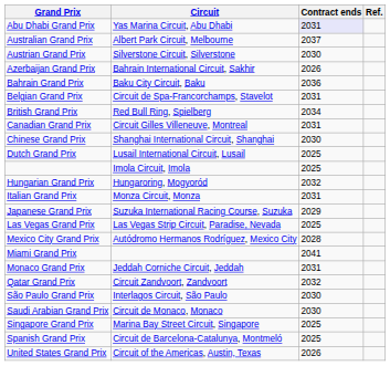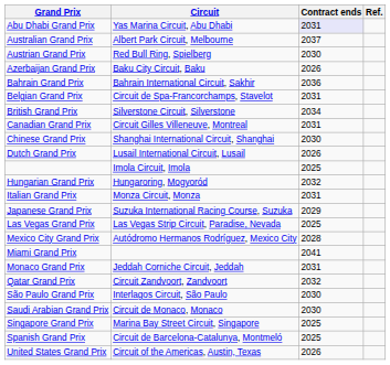 <table class="sortable wikitable" style="font-size: 85%;">
 <tr>
 <th><a href='#'>Grand Prix</a></th>
 <th><a href='#'>Circuit</a></th>
 <th>Contract ends</th>
 <th class="unsortable">Ref.</th>
 </tr>
 <tr>
 <td><a href='#'>Abu Dhabi Grand Prix</a></td>
 <td> <a href='#'>Yas Marina Circuit</a>, <a href='#'>Abu Dhabi</a></td>
 <td style="background: lavender;">2031</td>
 <td></td>
 </tr>
 <tr>
 <td><a href='#'>Australian Grand Prix</a></td>
 <td> <a href='#'>Albert Park Circuit</a>, <a href='#'>Melbourne</a></td>
 <td>2037</td>
 <td></td>
 </tr>
 <tr>
 <td><a href='#'>Austrian Grand Prix</a></td>
-<td> <a href='#'>Silverstone Circuit</a>, <a href='#'>Silverstone</a></td>
+<td> <a href='#'>Red Bull Ring</a>, <a href='#'>Spielberg</a></td>
 <td>2030</td>
 <td></td>
 </tr>
 <tr>
 <td><a href='#'>Azerbaijan Grand Prix</a></td>
-<td> <a href='#'>Bahrain International Circuit</a>, <a href='#'>Sakhir</a></td>
+<td> <a href='#'>Baku City Circuit</a>, <a href='#'>Baku</a></td>
 <td>2026</td>
 <td></td>
 </tr>
 <tr>
 <td><a href='#'>Bahrain Grand Prix</a></td>
-<td> <a href='#'>Baku City Circuit</a>, <a href='#'>Baku</a></td>
+<td> <a href='#'>Bahrain International Circuit</a>, <a href='#'>Sakhir</a></td>
 <td>2036</td>
 <td></td>
 </tr>
 <tr>
 <td><a href='#'>Belgian Grand Prix</a></td>
 <td> <a href='#'>Circuit de Spa-Francorchamps</a>, <a href='#'>Stavelot</a></td>
 <td>2031</td>
 <td></td>
 </tr>
 <tr>
 <td><a href='#'>British Grand Prix</a></td>
-<td> <a href='#'>Red Bull Ring</a>, <a href='#'>Spielberg</a></td>
+<td> <a href='#'>Silverstone Circuit</a>, <a href='#'>Silverstone</a></td>
 <td>2034</td>
 <td></td>
 </tr>
 <tr>
 <td><a href='#'>Canadian Grand Prix</a></td>
 <td> <a href='#'>Circuit Gilles Villeneuve</a>, <a href='#'>Montreal</a></td>
 <td>2031</td>
 <td></td>
 </tr>
 <tr>
 <td><a href='#'>Chinese Grand Prix</a></td>
 <td> <a href='#'>Shanghai International Circuit</a>, <a href='#'>Shanghai</a></td>
 <td>2030</td>
 <td></td>
 </tr>
 <tr>
 <td><a href='#'>Dutch Grand Prix</a></td>
 <td> <a href='#'>Lusail International Circuit</a>, <a href='#'>Lusail</a></td>
-<td>2025</td>
+<td>2026</td>
 <td></td>
 </tr>
 <tr>
 <td></td>
 <td> <a href='#'>Imola Circuit</a>, <a href='#'>Imola</a></td>
 <td>2025</td>
 <td></td>
 </tr>
 <tr>
 <td><a href='#'>Hungarian Grand Prix</a></td>
 <td> <a href='#'>Hungaroring</a>, <a href='#'>Mogyoród</a></td>
 <td>2032</td>
 <td></td>
 </tr>
 <tr>
 <td><a href='#'>Italian Grand Prix</a></td>
 <td> <a href='#'>Monza Circuit</a>, <a href='#'>Monza</a></td>
 <td>2031</td>
 <td></td>
 </tr>
 <tr>
 <td><a href='#'>Japanese Grand Prix</a></td>
 <td> <a href='#'>Suzuka International Racing Course</a>, <a href='#'>Suzuka</a></td>
 <td>2029</td>
 <td></td>
 </tr>
 <tr>
 <td><a href='#'>Las Vegas Grand Prix</a></td>
 <td> <a href='#'>Las Vegas Strip Circuit</a>, <a href='#'>Paradise, Nevada</a></td>
 <td>2025</td>
 <td></td>
 </tr>
 <tr>
 <td><a href='#'>Mexico City Grand Prix</a></td>
 <td> <a href='#'>Autódromo Hermanos Rodríguez</a>, <a href='#'>Mexico City</a></td>
 <td>2028</td>
 <td></td>
 </tr>
 <tr>
 <td><a href='#'>Miami Grand Prix</a></td>
 <td></td>
 <td>2041</td>
 <td></td>
 </tr>
 <tr>
 <td><a href='#'>Monaco Grand Prix</a></td>
 <td> <a href='#'>Jeddah Corniche Circuit</a>, <a href='#'>Jeddah</a></td>
 <td>2031</td>
 <td></td>
 </tr>
 <tr>
 <td><a href='#'>Qatar Grand Prix</a></td>
 <td> <a href='#'>Circuit Zandvoort</a>, <a href='#'>Zandvoort</a></td>
 <td>2032</td>
 <td></td>
 </tr>
 <tr>
 <td><a href='#'>São Paulo Grand Prix</a></td>
 <td> <a href='#'>Interlagos Circuit</a>, <a href='#'>São Paulo</a></td>
 <td>2030</td>
 <td></td>
 </tr>
 <tr>
 <td nowrap=""><a href='#'>Saudi Arabian Grand Prix</a></td>
 <td> <a href='#'>Circuit de Monaco</a>, <a href='#'>Monaco</a></td>
 <td>2030</td>
 <td></td>
 </tr>
 <tr>
 <td><a href='#'>Singapore Grand Prix</a></td>
 <td> <a href='#'>Marina Bay Street Circuit</a>, <a href='#'>Singapore</a></td>
 <td>2025</td>
 <td></td>
 </tr>
 <tr>
 <td><a href='#'>Spanish Grand Prix</a></td>
 <td> <a href='#'>Circuit de Barcelona-Catalunya</a>, <a href='#'>Montmeló</a></td>
 <td>2025</td>
 <td></td>
 </tr>
 <tr>
 <td><a href='#'>United States Grand Prix</a></td>
 <td> <a href='#'>Circuit of the Americas</a>, <a href='#'>Austin, Texas</a></td>
 <td>2026</td>
 <td></td>
 </tr>
 </table>
